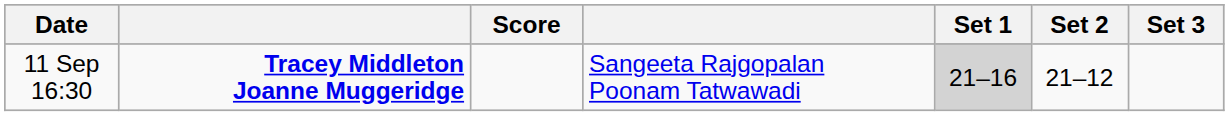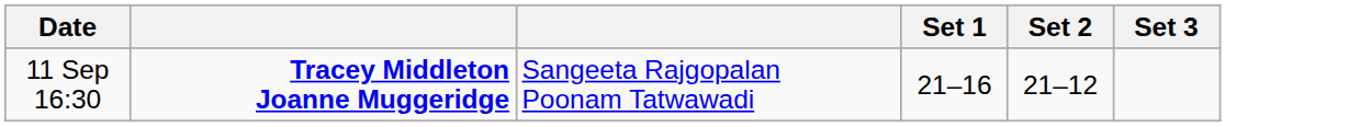 <table class="wikitable" style="text-align: center; font-size:90%">
 <tr>
 <th width="60">Date</th>
 <th align="right" width="200"></th>
-<th width="60">Score</th>
 <th align="left" width="200"></th>
 <th width="50">Set 1</th>
 <th width="50">Set 2</th>
 <th width="50">Set 3</th>
 </tr>
 <tr>
 <td>11 Sep<br>16:30</td>
 <td align="right"><strong><a href='#'>Tracey Middleton</a> <br><a href='#'>Joanne Muggeridge</a> </strong></td>
-<td align="center"></td>
 <td align="left"> <a href='#'>Sangeeta Rajgopalan</a><br> <a href='#'>Poonam Tatwawadi</a></td>
-<td style="background: lightgrey;">21–16</td>
+<td>21–16</td>
 <td>21–12</td>
 <td></td>
 </tr>
 </table>
